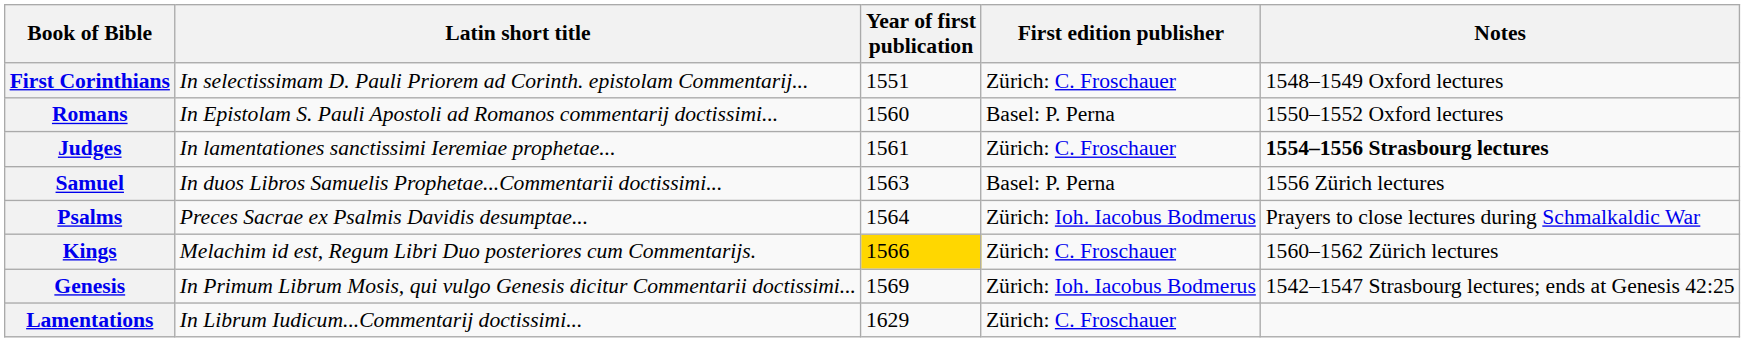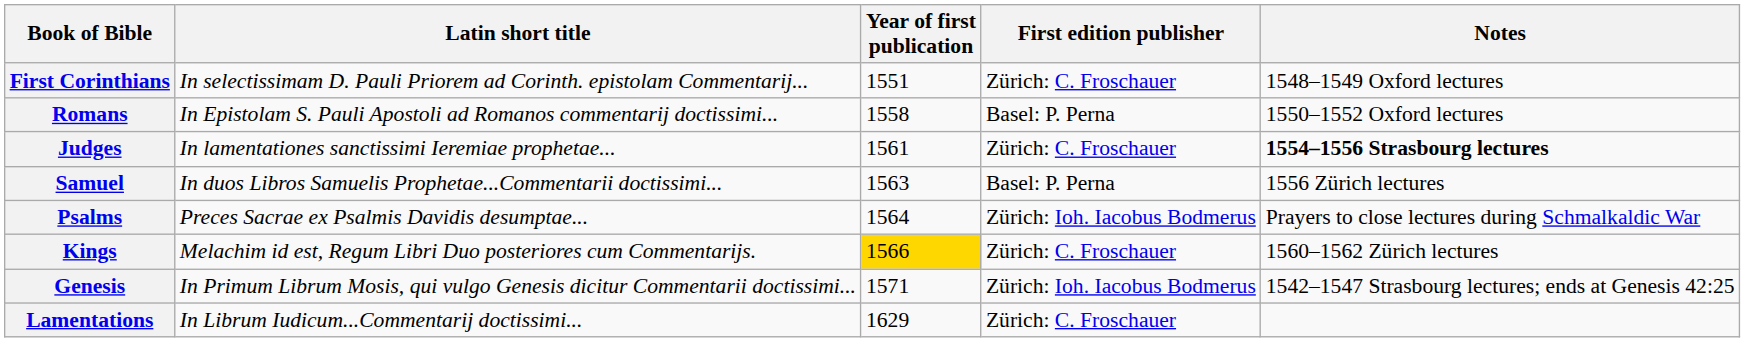 <table class="wikitable plainrowheaders sortable" style="margin-right: 0;">
 <tr>
 <th scope="col">Book of Bible</th>
 <th scope="col">Latin short title</th>
 <th scope="col">Year of first<br>publication</th>
 <th scope="col">First edition publisher</th>
 <th scope="col">Notes</th>
 </tr>
 <tr>
 <th scope="row"><a href='#'>First Corinthians</a></th>
 <td><em>In selectissimam D. Pauli Priorem ad Corinth. epistolam Commentarij...</em></td>
 <td>1551</td>
 <td>Zürich: <a href='#'>C. Froschauer</a></td>
 <td>1548–1549 Oxford lectures</td>
 </tr>
 <tr>
 <th scope="row"><a href='#'>Romans</a></th>
 <td><em>In Epistolam S. Pauli Apostoli ad Romanos commentarij doctissimi...</em></td>
-<td>1560</td>
+<td>1558</td>
 <td>Basel: P. Perna</td>
 <td>1550–1552 Oxford lectures</td>
 </tr>
 <tr>
 <th scope="row"><a href='#'>Judges</a></th>
 <td><em>In lamentationes sanctissimi Ieremiae prophetae...</em></td>
 <td>1561</td>
 <td>Zürich: <a href='#'>C. Froschauer</a></td>
 <td><strong>1554–1556 Strasbourg lectures</strong></td>
 </tr>
 <tr>
 <th scope="row"><a href='#'>Samuel</a></th>
 <td><em>In duos Libros Samuelis Prophetae...Commentarii doctissimi...</em></td>
 <td>1563</td>
 <td>Basel: P. Perna</td>
 <td>1556 Zürich lectures</td>
 </tr>
 <tr>
 <th scope="row"><a href='#'>Psalms</a></th>
 <td><em>Preces Sacrae ex Psalmis Davidis desumptae...</em></td>
 <td>1564</td>
 <td>Zürich: <a href='#'>Ioh. Iacobus Bodmerus</a></td>
 <td>Prayers to close lectures during <a href='#'>Schmalkaldic War</a></td>
 </tr>
 <tr>
 <th scope="row"><a href='#'>Kings</a></th>
 <td><em>Melachim id est, Regum Libri Duo posteriores cum Commentarijs.</em></td>
 <td style="background: gold;">1566</td>
 <td>Zürich: <a href='#'>C. Froschauer</a></td>
 <td>1560–1562 Zürich lectures</td>
 </tr>
 <tr>
 <th scope="row"><a href='#'>Genesis</a></th>
 <td><em>In Primum Librum Mosis, qui vulgo Genesis dicitur Commentarii doctissimi...</em></td>
-<td>1569</td>
+<td>1571</td>
 <td>Zürich: <a href='#'>Ioh. Iacobus Bodmerus</a></td>
 <td>1542–1547 Strasbourg lectures; ends at Genesis 42:25</td>
 </tr>
 <tr>
 <th scope="row"><a href='#'>Lamentations</a></th>
 <td><em>In Librum Iudicum...Commentarij doctissimi...</em></td>
 <td>1629</td>
 <td>Zürich: <a href='#'>C. Froschauer</a></td>
 <td></td>
 </tr>
 </table>
